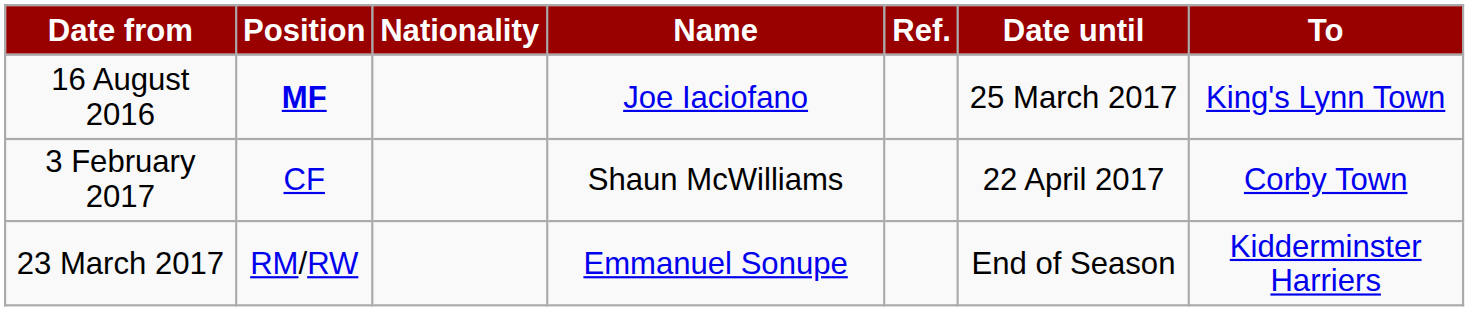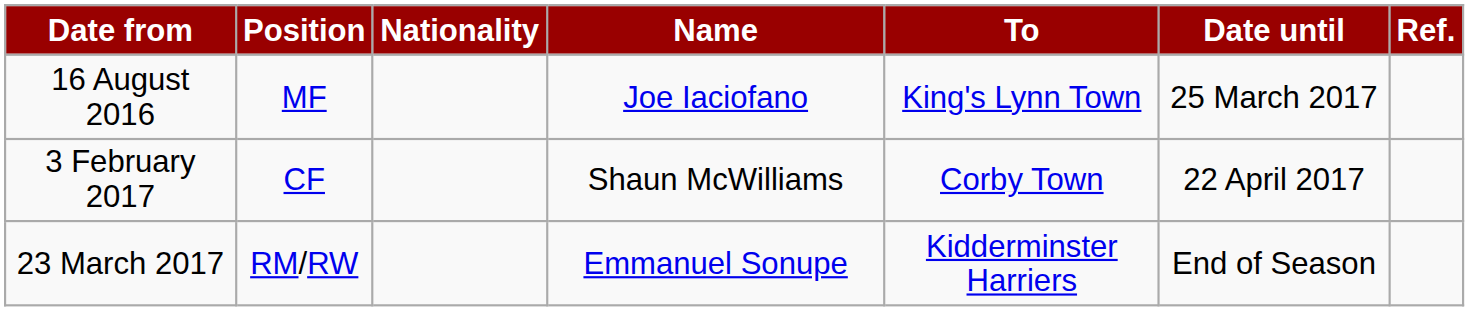 <table class="wikitable"  style="text-align:center; font-size:90%; ">
 <tr>
 <th style="background:#990000; color:white; width:100px;">Date from</th>
 <th style="background:#990000; color:white; width:50px;">Position</th>
 <th style="background:#990000; color:white; width:50px;">Nationality</th>
 <th style="background:#990000; color:white; width:150px;">Name</th>
+<th style="background:#990000; color:white; width:120px;">To</th>
+<th style="background:#990000; color:white; width:100px;">Date until</th>
 <th style="background:#990000; color:white; width:25px;">Ref.</th>
-<th style="background:#990000; color:white; width:100px;">Date until</th>
-<th style="background:#990000; color:white; width:120px;">To</th>
 </tr>
 <tr>
 <td>16 August 2016</td>
-<td><strong><a href='#'>MF</a></strong></td>
+<td><a href='#'>MF</a></td>
 <td></td>
 <td><a href='#'>Joe Iaciofano</a></td>
+<td><a href='#'>King's Lynn Town</a></td>
+<td>25 March 2017</td>
 <td></td>
-<td>25 March 2017</td>
-<td><a href='#'>King's Lynn Town</a></td>
 </tr>
 <tr>
 <td>3 February 2017</td>
 <td><a href='#'>CF</a></td>
 <td></td>
 <td>Shaun McWilliams</td>
+<td><a href='#'>Corby Town</a></td>
+<td>22 April 2017</td>
 <td></td>
-<td>22 April 2017</td>
-<td><a href='#'>Corby Town</a></td>
 </tr>
 <tr>
 <td>23 March 2017</td>
 <td><a href='#'>RM</a>/<a href='#'>RW</a></td>
 <td></td>
 <td><a href='#'>Emmanuel Sonupe</a></td>
+<td><a href='#'>Kidderminster Harriers</a></td>
+<td>End of Season</td>
 <td></td>
-<td>End of Season</td>
-<td><a href='#'>Kidderminster Harriers</a></td>
 </tr>
 </table>
